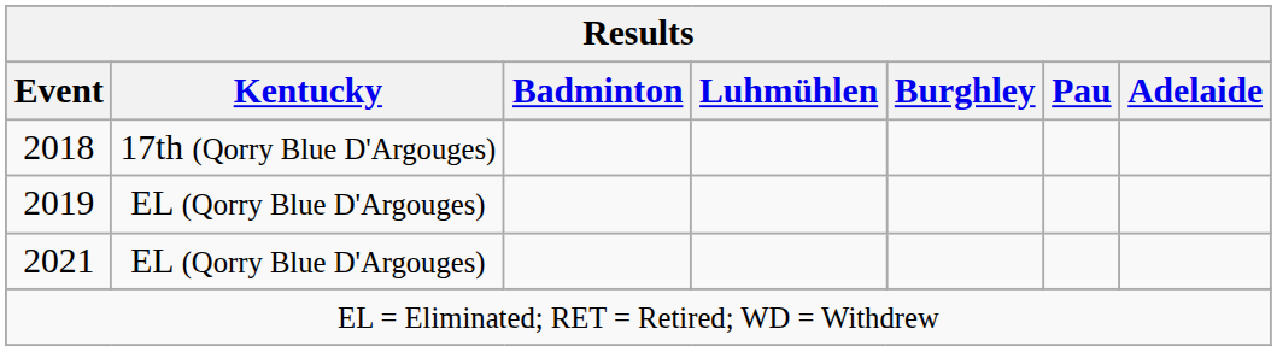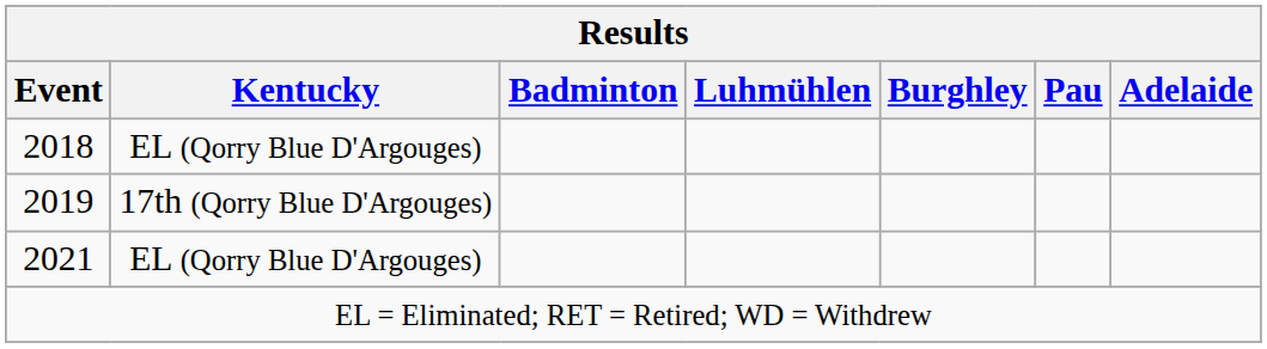 <table class="wikitable" style="text-align:center">
 <tr>
 <th colspan=13 align=center><strong>Results</strong></th>
 </tr>
 <tr>
 <th>Event</th>
 <th><a href='#'>Kentucky</a></th>
 <th><a href='#'>Badminton</a></th>
 <th><a href='#'>Luhmühlen</a></th>
 <th><a href='#'>Burghley</a></th>
 <th><a href='#'>Pau</a></th>
 <th><a href='#'>Adelaide</a></th>
 </tr>
 <tr>
 <td>2018</td>
-<td>17th <small>(Qorry Blue D'Argouges)</small></td>
+<td>EL <small>(Qorry Blue D'Argouges)</small></td>
 <td></td>
 <td></td>
 <td></td>
 <td></td>
 <td></td>
 </tr>
 <tr>
 <td>2019</td>
-<td>EL <small>(Qorry Blue D'Argouges)</small></td>
+<td>17th <small>(Qorry Blue D'Argouges)</small></td>
 <td></td>
 <td></td>
 <td></td>
 <td></td>
 <td></td>
 </tr>
 <tr>
 <td>2021</td>
 <td>EL <small>(Qorry Blue D'Argouges)</small></td>
 <td></td>
 <td></td>
 <td></td>
 <td></td>
 <td></td>
 </tr>
 <tr>
 <td colspan=13 align=center><small> EL = Eliminated; RET = Retired; WD = Withdrew </small></td>
 </tr>
 </table>
